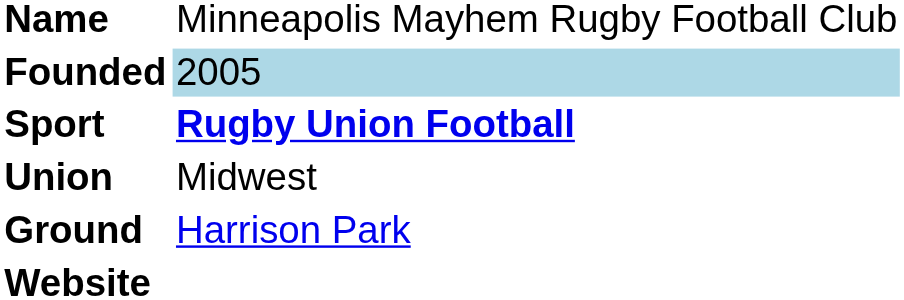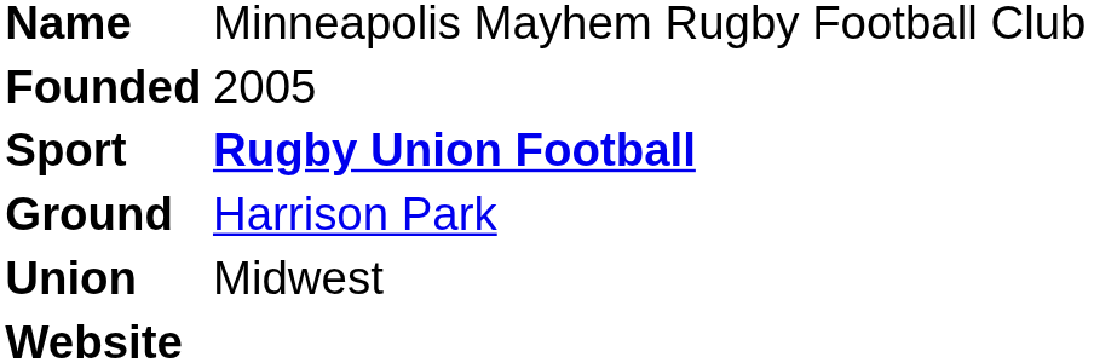 <table class="toccolours" style="float: right; clear: right; margin: 0 0 0.5em 1em; ">
 <tr style="vertical-align: top;">
 <td><strong>Name</strong></td>
 <td>Minneapolis Mayhem Rugby Football Club</td>
 </tr>
 <tr style="vertical-align: top;">
 <td><strong>Founded</strong></td>
-<td style="background: lightblue;">2005</td>
+<td>2005</td>
 </tr>
 <tr style="vertical-align: top;">
 <td><strong>Sport</strong></td>
 <td><strong><a href='#'>Rugby Union Football</a></strong></td>
 </tr>
 <tr style="vertical-align: top;">
+<td><strong>Ground</strong></td>
+<td><a href='#'>Harrison Park</a></td>
+</tr>
+<tr style="vertical-align: top;">
 <td><strong>Union</strong></td>
 <td>Midwest</td>
-</tr>
-<tr style="vertical-align: top;">
-<td><strong>Ground</strong></td>
-<td><a href='#'>Harrison Park</a></td>
 </tr>
 <tr style="vertical-align: top;">
 <td><strong>Website</strong></td>
 <td></td>
 </tr>
 <tr style="vertical-align: top;">
 </tr>
 </table>
